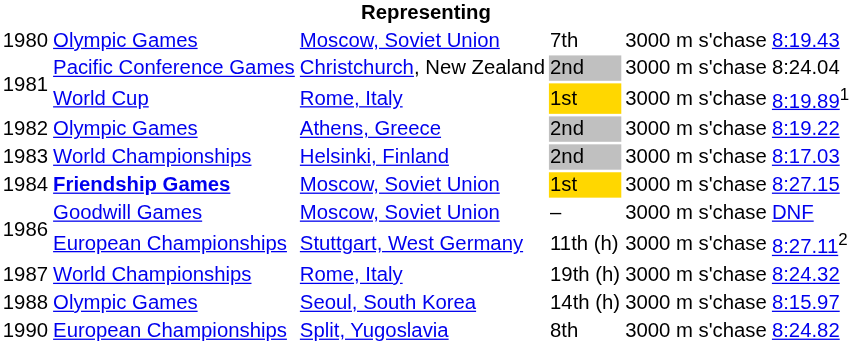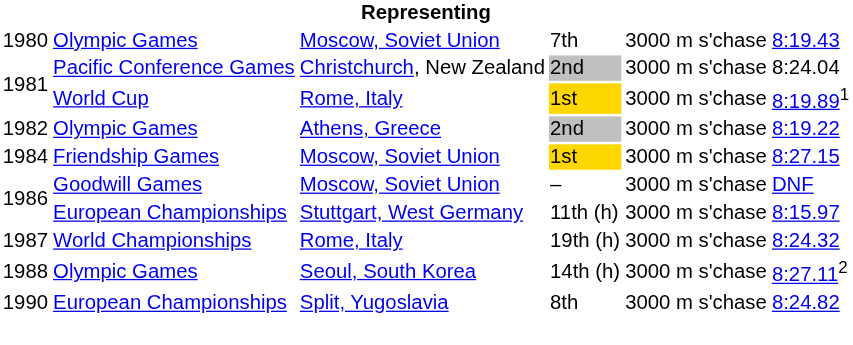 <table>
 <tr>
 <th colspan="6">Representing </th>
 </tr>
 <tr>
 <td>1980</td>
 <td><a href='#'>Olympic Games</a></td>
 <td><a href='#'>Moscow, Soviet Union</a></td>
 <td>7th</td>
 <td>3000 m s'chase</td>
 <td><a href='#'>8:19.43</a></td>
 </tr>
 <tr>
 <td rowspan=2>1981</td>
 <td><a href='#'>Pacific Conference Games</a></td>
 <td><a href='#'>Christchurch</a>, New Zealand</td>
 <td bgcolor=silver>2nd</td>
 <td>3000 m s'chase</td>
 <td>8:24.04</td>
 </tr>
 <tr>
 <td><a href='#'>World Cup</a></td>
 <td><a href='#'>Rome, Italy</a></td>
 <td bgcolor=gold>1st</td>
 <td>3000 m s'chase</td>
 <td><a href='#'>8:19.89</a><sup>1</sup></td>
 </tr>
 <tr>
 <td>1982</td>
 <td><a href='#'>Olympic Games</a></td>
 <td><a href='#'>Athens, Greece</a></td>
 <td bgcolor=silver>2nd</td>
 <td>3000 m s'chase</td>
 <td><a href='#'>8:19.22</a></td>
 </tr>
 <tr>
-<td>1983</td>
-<td><a href='#'>World Championships</a></td>
-<td><a href='#'>Helsinki, Finland</a></td>
-<td bgcolor=silver>2nd</td>
-<td>3000 m s'chase</td>
-<td><a href='#'>8:17.03</a></td>
-</tr>
-<tr>
 <td>1984</td>
-<td><strong><a href='#'>Friendship Games</a></strong></td>
+<td><a href='#'>Friendship Games</a></td>
 <td><a href='#'>Moscow, Soviet Union</a></td>
 <td bgcolor=gold>1st</td>
 <td>3000 m s'chase</td>
 <td><a href='#'>8:27.15</a></td>
 </tr>
 <tr>
 <td rowspan=2>1986</td>
 <td><a href='#'>Goodwill Games</a></td>
 <td><a href='#'>Moscow, Soviet Union</a></td>
 <td>–</td>
 <td>3000 m s'chase</td>
 <td><a href='#'>DNF</a></td>
 </tr>
 <tr>
 <td><a href='#'>European Championships</a></td>
 <td><a href='#'>Stuttgart, West Germany</a></td>
 <td>11th (h)</td>
 <td>3000 m s'chase</td>
-<td><a href='#'>8:27.11</a><sup>2</sup></td>
+<td><a href='#'>8:15.97</a></td>
 </tr>
 <tr>
 <td>1987</td>
 <td><a href='#'>World Championships</a></td>
 <td><a href='#'>Rome, Italy</a></td>
 <td>19th (h)</td>
 <td>3000 m s'chase</td>
 <td><a href='#'>8:24.32</a></td>
 </tr>
 <tr>
 <td>1988</td>
 <td><a href='#'>Olympic Games</a></td>
 <td><a href='#'>Seoul, South Korea</a></td>
 <td>14th (h)</td>
 <td>3000 m s'chase</td>
-<td><a href='#'>8:15.97</a></td>
+<td><a href='#'>8:27.11</a><sup>2</sup></td>
 </tr>
 <tr>
 <td>1990</td>
 <td><a href='#'>European Championships</a></td>
 <td><a href='#'>Split, Yugoslavia</a></td>
 <td>8th</td>
 <td>3000 m s'chase</td>
 <td><a href='#'>8:24.82</a></td>
 </tr>
 </table>
